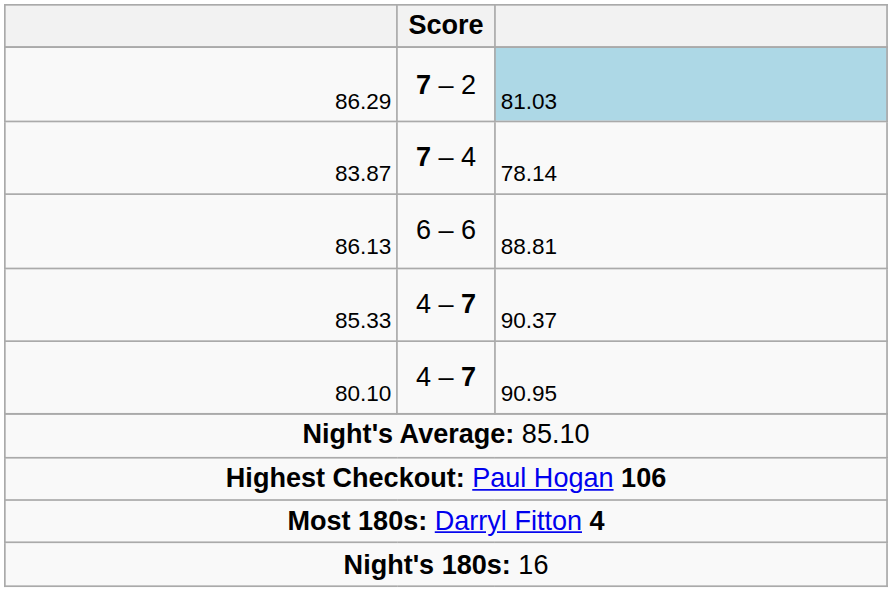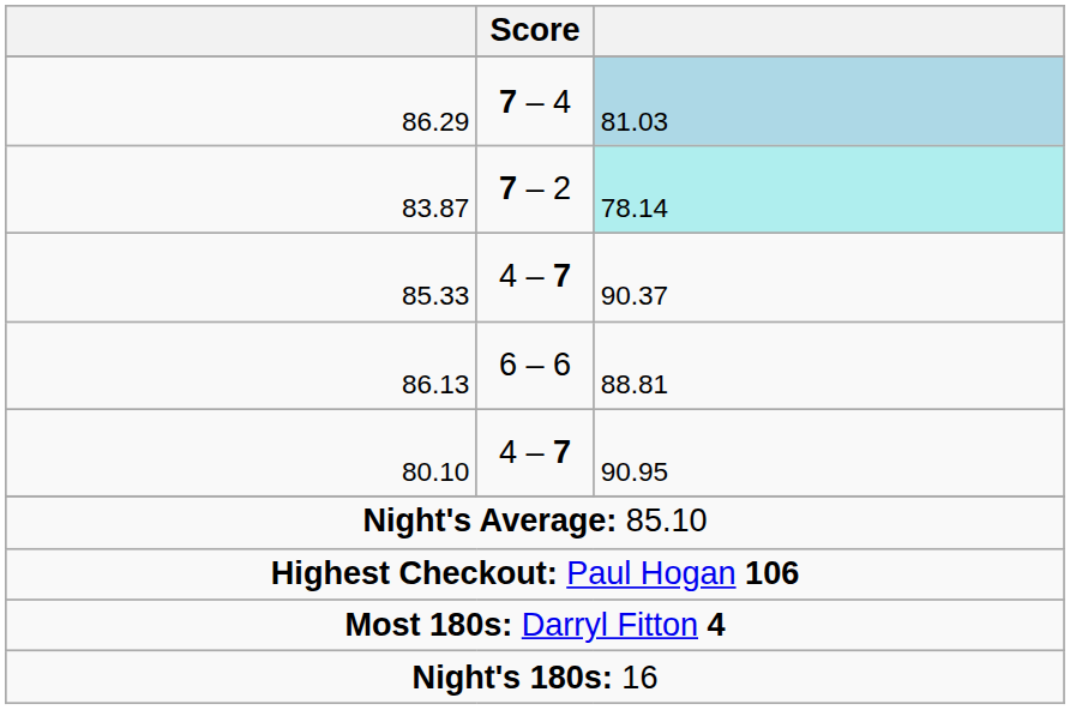 <table class="wikitable" style="text-align:center">
 <tr>
 <th width="225"></th>
 <th width="50">Score</th>
 <th width="225"></th>
 </tr>
 <tr align="center">
 </tr>
 <tr align="left">
 <td align="right"> <br> <small><span>86.29</span></small></td>
-<td align="center"><strong>7</strong> – 2</td>
+<td align="center"><strong>7</strong> – 4</td>
 <td style="background: lightblue;"> <br> <small><span>81.03</span></small></td>
 </tr>
 <tr align="left">
 <td align="right"> <br> <small><span>83.87</span></small></td>
-<td align="center"><strong>7</strong> – 4</td>
-<td> <br> <small><span>78.14</span></small></td>
+<td align="center"><strong>7</strong> – 2</td>
+<td style="background: paleturquoise;"> <br> <small><span>78.14</span></small></td>
+</tr>
+<tr align="left">
+<td align="right"> <br> <small><span>85.33</span></small></td>
+<td align="center">4 – <strong>7</strong></td>
+<td> <br> <small><span>90.37</span></small></td>
 </tr>
 <tr align="left">
 <td align="right"> <br> <small><span>86.13</span></small></td>
 <td align="center">6 – 6</td>
 <td> <br> <small><span>88.81</span></small></td>
-</tr>
-<tr align="left">
-<td align="right"> <br> <small><span>85.33</span></small></td>
-<td align="center">4 – <strong>7</strong></td>
-<td> <br> <small><span>90.37</span></small></td>
 </tr>
 <tr align="left">
 <td align="right"> <br> <small><span>80.10</span></small></td>
 <td align="center">4 – <strong>7</strong></td>
 <td> <br> <small><span>90.95</span></small></td>
 </tr>
 <tr align="center">
 </tr>
 <tr align="center">
 <td colspan="3"><strong>Night's Average:</strong> 85.10</td>
 </tr>
 <tr align="center">
 <td colspan="3"><strong>Highest Checkout:</strong>  <a href='#'>Paul Hogan</a> <strong>106</strong></td>
 </tr>
 <tr align="center">
 <td colspan="3"><strong>Most 180s:</strong>   <a href='#'>Darryl Fitton</a> <strong>4</strong></td>
 </tr>
 <tr align="center">
 <td colspan="3"><strong>Night's 180s:</strong> 16</td>
 </tr>
 </table>
